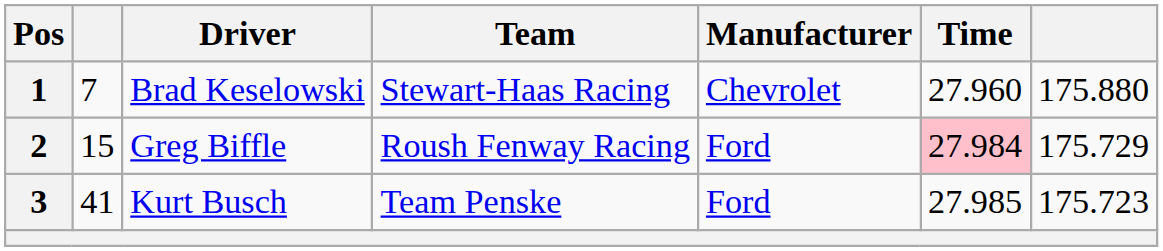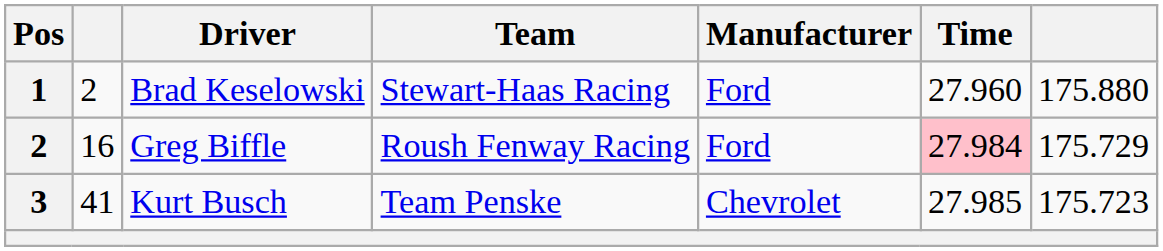 <table class="wikitable" style="font-size:95%">
 <tr>
 <th>Pos</th>
 <th></th>
 <th>Driver</th>
 <th>Team</th>
 <th>Manufacturer</th>
 <th>Time</th>
 <th></th>
 </tr>
 <tr>
 <th>1</th>
-<td>7</td>
+<td>2</td>
 <td><a href='#'>Brad Keselowski</a></td>
 <td><a href='#'>Stewart-Haas Racing</a></td>
-<td><a href='#'>Chevrolet</a></td>
+<td><a href='#'>Ford</a></td>
 <td>27.960</td>
 <td>175.880</td>
 </tr>
 <tr>
 <th>2</th>
-<td>15</td>
+<td>16</td>
 <td><a href='#'>Greg Biffle</a></td>
 <td><a href='#'>Roush Fenway Racing</a></td>
 <td><a href='#'>Ford</a></td>
 <td style="background: pink;">27.984</td>
 <td>175.729</td>
 </tr>
 <tr>
 <th>3</th>
 <td>41</td>
 <td><a href='#'>Kurt Busch</a></td>
 <td><a href='#'>Team Penske</a></td>
-<td><a href='#'>Ford</a></td>
+<td><a href='#'>Chevrolet</a></td>
 <td>27.985</td>
 <td>175.723</td>
 </tr>
 <tr>
 <th colspan="7"></th>
 </tr>
 </table>
